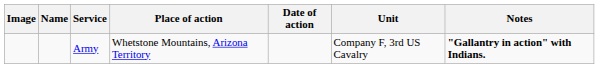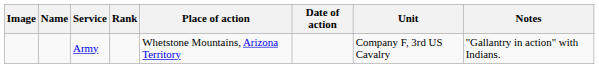 <table class="wikitable">
 <tr>
 <th class="unsortable">Image</th>
 <th>Name</th>
 <th>Service</th>
+<th>Rank</th>
 <th>Place of action</th>
 <th>Date of action</th>
 <th>Unit</th>
 <th class="unsortable">Notes</th>
 </tr>
 <tr>
 <td></td>
 <td></td>
 <td><a href='#'>Army</a></td>
+<td></td>
 <td>Whetstone Mountains, <a href='#'>Arizona Territory</a></td>
 <td></td>
 <td>Company F, 3rd US Cavalry</td>
-<td><strong>"Gallantry in action" with Indians.</strong></td>
+<td>"Gallantry in action" with Indians.</td>
 </tr>
 </table>
